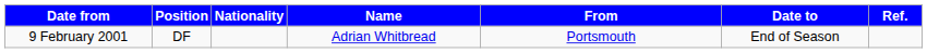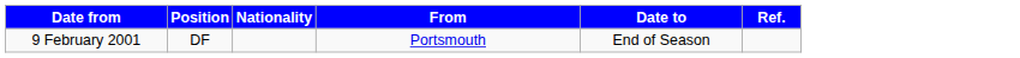 <table class="wikitable"  style="text-align:center; font-size:90%; ">
 <tr>
 <th style="background:#00f; color:white; width:150px;">Date from</th>
 <th style="background:#00f; color:white; width:50px;">Position</th>
 <th style="background:#00f; color:white; width:50px;">Nationality</th>
-<th style="background:#00f; color:white; width:200px;">Name</th>
 <th style="background:#00f; color:white; width:250px;">From</th>
 <th style="background:#00f; color:white; width:150px;">Date to</th>
 <th style="background:#00f; color:white; width:50px;">Ref.</th>
 </tr>
 <tr>
 <td>9 February 2001</td>
 <td>DF</td>
 <td></td>
-<td><a href='#'>Adrian Whitbread</a></td>
 <td><a href='#'>Portsmouth</a></td>
 <td>End of Season</td>
 <td></td>
 </tr>
 </table>
